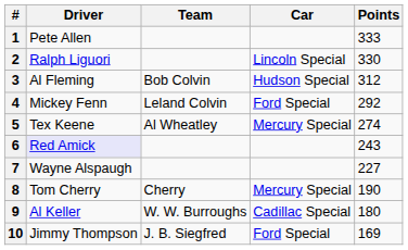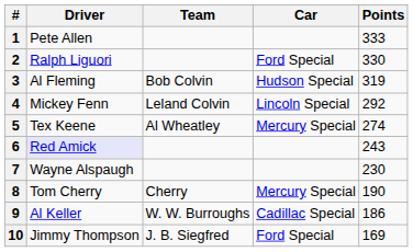 <table class="wikitable">
 <tr>
 <th> # </th>
 <th>Driver</th>
 <th>Team</th>
 <th>Car</th>
 <th>Points</th>
 </tr>
 <tr>
 <th>1</th>
 <td> Pete Allen</td>
 <td></td>
 <td></td>
 <td>333</td>
 </tr>
 <tr>
 <th>2</th>
 <td> <a href='#'>Ralph Liguori</a></td>
 <td></td>
-<td><a href='#'>Lincoln</a> Special</td>
+<td><a href='#'>Ford</a> Special</td>
 <td>330</td>
 </tr>
 <tr>
 <th>3</th>
 <td> Al Fleming</td>
 <td>Bob Colvin</td>
 <td><a href='#'>Hudson</a> Special</td>
-<td>312</td>
+<td>319</td>
 </tr>
 <tr>
 <th>4</th>
 <td> Mickey Fenn</td>
 <td>Leland Colvin</td>
-<td><a href='#'>Ford</a> Special</td>
+<td><a href='#'>Lincoln</a> Special</td>
 <td>292</td>
 </tr>
 <tr>
 <th>5</th>
 <td> Tex Keene</td>
 <td>Al Wheatley</td>
 <td><a href='#'>Mercury</a> Special</td>
 <td>274</td>
 </tr>
 <tr>
 <th>6</th>
 <td style="background: lavender;"> <a href='#'>Red Amick</a></td>
 <td></td>
 <td></td>
 <td>243</td>
 </tr>
 <tr>
 <th>7</th>
 <td> Wayne Alspaugh</td>
 <td></td>
 <td></td>
-<td>227</td>
+<td>230</td>
 </tr>
 <tr>
 <th>8</th>
 <td> Tom Cherry</td>
 <td>Cherry</td>
 <td><a href='#'>Mercury</a> Special</td>
 <td>190</td>
 </tr>
 <tr>
 <th>9</th>
 <td> <a href='#'>Al Keller</a></td>
 <td>W. W. Burroughs</td>
 <td><a href='#'>Cadillac</a> Special</td>
-<td>180</td>
+<td>186</td>
 </tr>
 <tr>
 <th>10</th>
 <td> Jimmy Thompson</td>
 <td>J. B. Siegfred</td>
 <td><a href='#'>Ford</a> Special</td>
 <td>169</td>
 </tr>
 </table>
